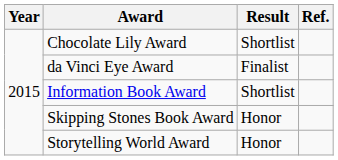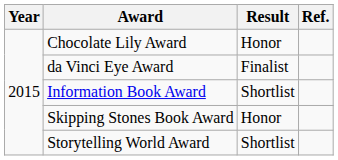 <table class="wikitable sortable mw-collapsible">
 <tr>
 <th>Year</th>
 <th>Award</th>
 <th>Result</th>
 <th>Ref.</th>
 </tr>
 <tr>
 <td rowspan="5">2015</td>
 <td>Chocolate Lily Award</td>
-<td>Shortlist</td>
+<td>Honor</td>
 <td></td>
 </tr>
 <tr>
 <td>da Vinci Eye Award</td>
 <td>Finalist</td>
 <td></td>
 </tr>
 <tr>
 <td><a href='#'>Information Book Award</a></td>
 <td>Shortlist</td>
 <td></td>
 </tr>
 <tr>
 <td>Skipping Stones Book Award</td>
 <td>Honor</td>
 <td></td>
 </tr>
 <tr>
 <td>Storytelling World Award</td>
-<td>Honor</td>
+<td>Shortlist</td>
 <td></td>
 </tr>
 </table>
